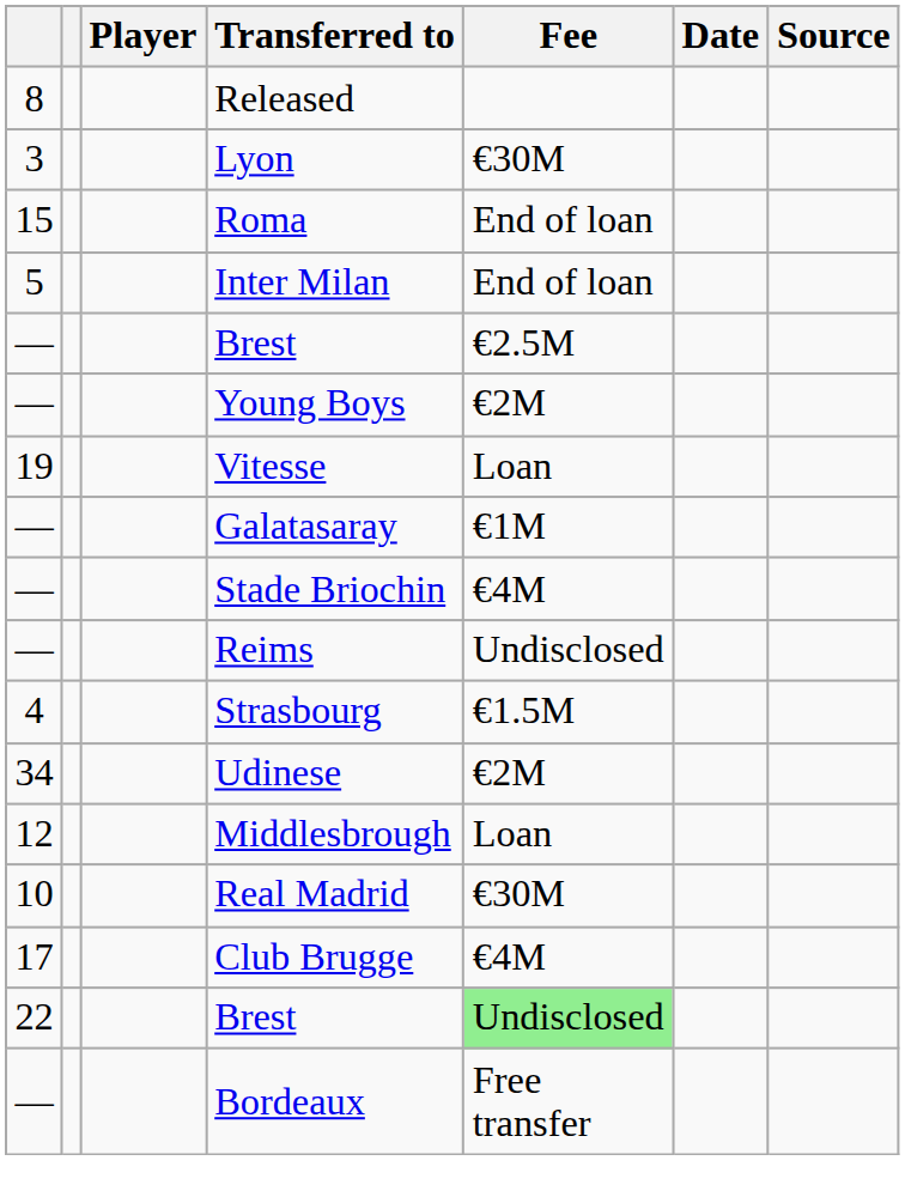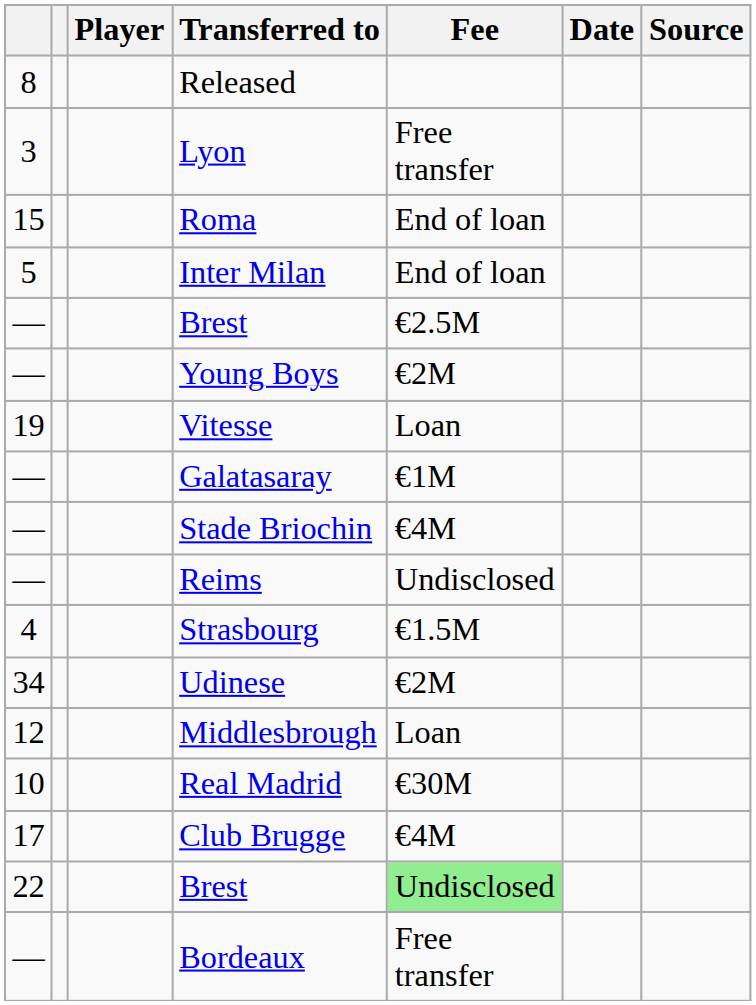 <table class="wikitable plainrowheaders sortable">
 <tr>
 <th></th>
 <th></th>
 <th scope=col>Player</th>
 <th>Transferred to</th>
 <th !scope=col; style="width: 65px;">Fee</th>
 <th scope=col>Date</th>
 <th scope=col>Source</th>
 </tr>
 <tr>
 <td align=center>8</td>
 <td align=center></td>
 <td></td>
 <td>Released</td>
 <td></td>
 <td></td>
 <td></td>
 </tr>
 <tr>
 <td align=center>3</td>
 <td align=center></td>
 <td></td>
 <td><a href='#'>Lyon</a></td>
-<td>€30M</td>
+<td>Free transfer</td>
 <td></td>
 <td></td>
 </tr>
 <tr>
 <td align=center>15</td>
 <td align=center></td>
 <td></td>
 <td> <a href='#'>Roma</a></td>
 <td>End of loan</td>
 <td></td>
 <td></td>
 </tr>
 <tr>
 <td align=center>5</td>
 <td align=center></td>
 <td></td>
 <td> <a href='#'>Inter Milan</a></td>
 <td>End of loan</td>
 <td></td>
 <td></td>
 </tr>
 <tr>
 <td align=center>—</td>
 <td align=center></td>
 <td></td>
 <td><a href='#'>Brest</a></td>
 <td>€2.5M</td>
 <td></td>
 <td></td>
 </tr>
 <tr>
 <td align=center>—</td>
 <td align=center></td>
 <td></td>
 <td> <a href='#'>Young Boys</a></td>
 <td>€2M</td>
 <td></td>
 <td></td>
 </tr>
 <tr>
 <td align=center>19</td>
 <td align=center></td>
 <td></td>
 <td> <a href='#'>Vitesse</a></td>
 <td>Loan</td>
 <td></td>
 <td></td>
 </tr>
 <tr>
 <td align=center>—</td>
 <td align=center></td>
 <td></td>
 <td> <a href='#'>Galatasaray</a></td>
 <td>€1M</td>
 <td></td>
 <td></td>
 </tr>
 <tr>
 <td align=center>—</td>
 <td align=center></td>
 <td></td>
 <td><a href='#'>Stade Briochin</a></td>
 <td>€4M</td>
 <td></td>
 <td></td>
 </tr>
 <tr>
 <td align=center>—</td>
 <td align=center></td>
 <td></td>
 <td><a href='#'>Reims</a></td>
 <td>Undisclosed</td>
 <td></td>
 <td></td>
 </tr>
 <tr>
 <td align=center>4</td>
 <td align=center></td>
 <td></td>
 <td><a href='#'>Strasbourg</a></td>
 <td>€1.5M</td>
 <td></td>
 <td></td>
 </tr>
 <tr>
 <td align=center>34</td>
 <td align=center></td>
 <td></td>
 <td> <a href='#'>Udinese</a></td>
 <td>€2M</td>
 <td></td>
 <td></td>
 </tr>
 <tr>
 <td align=center>12</td>
 <td align=center></td>
 <td></td>
 <td> <a href='#'>Middlesbrough</a></td>
 <td>Loan</td>
 <td></td>
 <td></td>
 </tr>
 <tr>
 <td align=center>10</td>
 <td align=center></td>
 <td></td>
 <td> <a href='#'>Real Madrid</a></td>
 <td>€30M</td>
 <td></td>
 <td></td>
 </tr>
 <tr>
 <td align=center>17</td>
 <td align=center></td>
 <td></td>
 <td> <a href='#'>Club Brugge</a></td>
 <td>€4M</td>
 <td></td>
 <td></td>
 </tr>
 <tr>
 <td align=center>22</td>
 <td align=center></td>
 <td></td>
 <td><a href='#'>Brest</a></td>
 <td style="background: lightgreen;">Undisclosed</td>
 <td></td>
 <td></td>
 </tr>
 <tr>
 <td align=center>—</td>
 <td align=center></td>
 <td></td>
 <td><a href='#'>Bordeaux</a></td>
 <td>Free transfer</td>
 <td></td>
 <td></td>
 </tr>
 </table>
